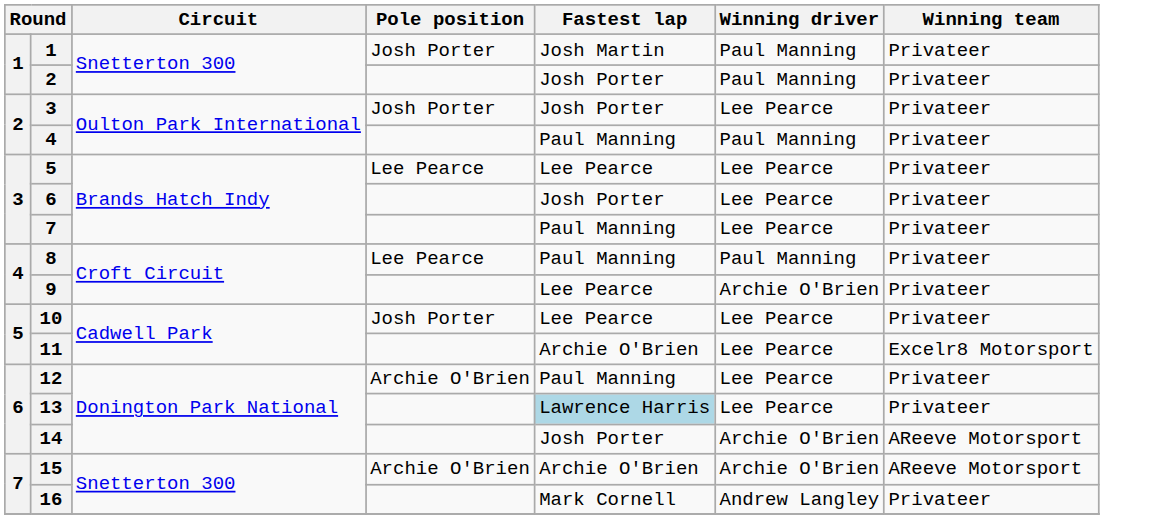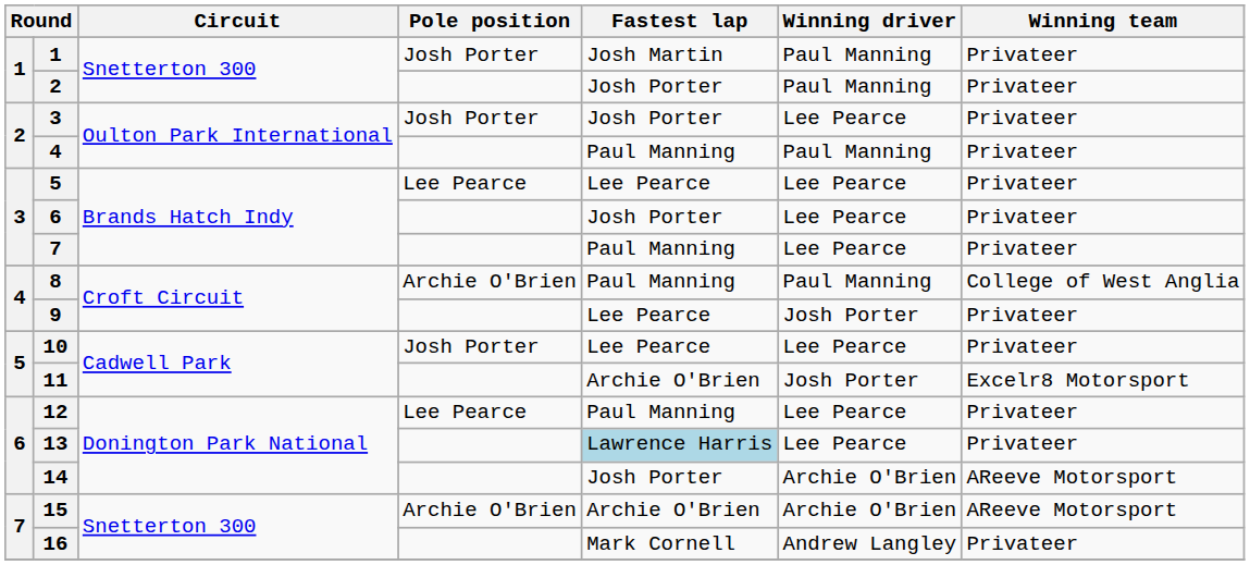 <table class="wikitable" style="font-size: 85%;">
 <tr>
 <th colspan=2>Round</th>
 <th>Circuit</th>
 <th>Pole position</th>
 <th>Fastest lap</th>
 <th>Winning driver</th>
 <th>Winning team</th>
 </tr>
 <tr>
 <th rowspan=2>1</th>
 <th>1</th>
 <td rowspan=2><a href='#'>Snetterton 300</a></td>
 <td> Josh Porter</td>
 <td> Josh Martin</td>
 <td> Paul Manning</td>
 <td>Privateer</td>
 </tr>
 <tr>
 <th>2</th>
 <td></td>
 <td> Josh Porter</td>
 <td> Paul Manning</td>
 <td>Privateer</td>
 </tr>
 <tr>
 <th rowspan=2>2</th>
 <th>3</th>
 <td rowspan=2><a href='#'> Oulton Park International</a></td>
 <td> Josh Porter</td>
 <td> Josh Porter</td>
 <td> Lee Pearce</td>
 <td>Privateer</td>
 </tr>
 <tr>
 <th>4</th>
 <td></td>
 <td> Paul Manning</td>
 <td> Paul Manning</td>
 <td>Privateer</td>
 </tr>
 <tr>
 <th rowspan=3>3</th>
 <th>5</th>
 <td rowspan=3><a href='#'> Brands Hatch Indy</a></td>
 <td> Lee Pearce</td>
 <td> Lee Pearce</td>
 <td> Lee Pearce</td>
 <td>Privateer</td>
 </tr>
 <tr>
 <th>6</th>
 <td></td>
 <td> Josh Porter</td>
 <td> Lee Pearce</td>
 <td>Privateer</td>
 </tr>
 <tr>
 <th>7</th>
 <td></td>
 <td> Paul Manning</td>
 <td> Lee Pearce</td>
 <td>Privateer</td>
 </tr>
 <tr>
 <th rowspan=2>4</th>
 <th>8</th>
 <td rowspan=2><a href='#'>Croft Circuit</a></td>
-<td> Lee Pearce</td>
+<td> Archie O'Brien</td>
 <td> Paul Manning</td>
 <td> Paul Manning</td>
-<td>Privateer</td>
+<td>College of West Anglia</td>
 </tr>
 <tr>
 <th>9</th>
 <td></td>
 <td> Lee Pearce</td>
-<td> Archie O'Brien</td>
+<td> Josh Porter</td>
 <td>Privateer</td>
 </tr>
 <tr>
 <th rowspan=2>5</th>
 <th>10</th>
 <td rowspan=2><a href='#'>Cadwell Park</a></td>
 <td> Josh Porter</td>
 <td> Lee Pearce</td>
 <td> Lee Pearce</td>
 <td>Privateer</td>
 </tr>
 <tr>
 <th>11</th>
 <td></td>
 <td> Archie O'Brien</td>
-<td> Lee Pearce</td>
+<td> Josh Porter</td>
 <td>Excelr8 Motorsport</td>
 </tr>
 <tr>
 <th rowspan=3>6</th>
 <th>12</th>
 <td rowspan=3><a href='#'> Donington Park National</a></td>
-<td> Archie O'Brien</td>
+<td> Lee Pearce</td>
 <td> Paul Manning</td>
 <td> Lee Pearce</td>
 <td>Privateer</td>
 </tr>
 <tr>
 <th>13</th>
 <td></td>
 <td style="background: lightblue;"> Lawrence Harris</td>
 <td> Lee Pearce</td>
 <td>Privateer</td>
 </tr>
 <tr>
 <th>14</th>
 <td></td>
 <td> Josh Porter</td>
 <td> Archie O'Brien</td>
 <td>AReeve Motorsport</td>
 </tr>
 <tr>
 <th rowspan=2>7</th>
 <th>15</th>
 <td rowspan=2><a href='#'>Snetterton 300</a></td>
 <td> Archie O'Brien</td>
 <td> Archie O'Brien</td>
 <td> Archie O'Brien</td>
 <td>AReeve Motorsport</td>
 </tr>
 <tr>
 <th>16</th>
 <td></td>
 <td> Mark Cornell</td>
 <td> Andrew Langley</td>
 <td>Privateer</td>
 </tr>
 <tr>
 </tr>
 </table>
